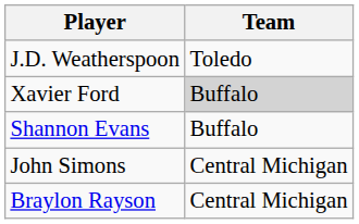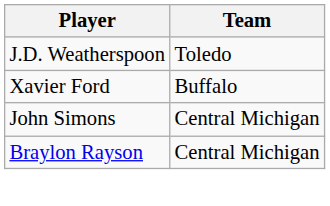 <table class="wikitable">
 <tr>
 <th>Player</th>
 <th>Team</th>
 </tr>
 <tr>
 <td>J.D. Weatherspoon</td>
 <td>Toledo</td>
 </tr>
 <tr>
 <td>Xavier Ford</td>
-<td style="background: lightgrey;">Buffalo</td>
-</tr>
-<tr>
-<td><a href='#'>Shannon Evans</a></td>
 <td>Buffalo</td>
 </tr>
 <tr>
 <td>John Simons</td>
 <td>Central Michigan</td>
 </tr>
 <tr>
 <td><a href='#'>Braylon Rayson</a></td>
 <td>Central Michigan</td>
 </tr>
 </table>
